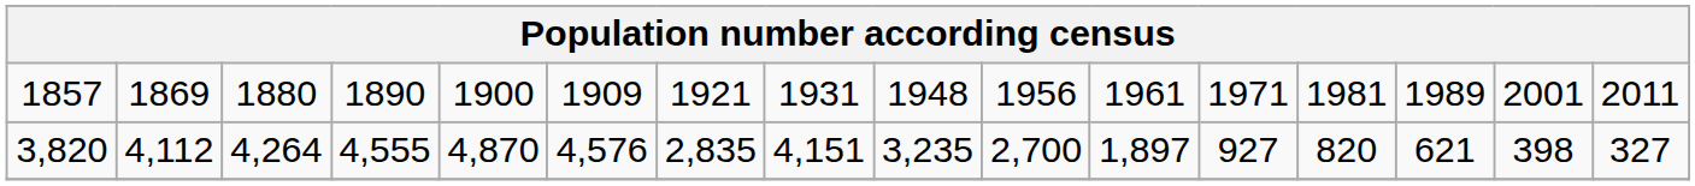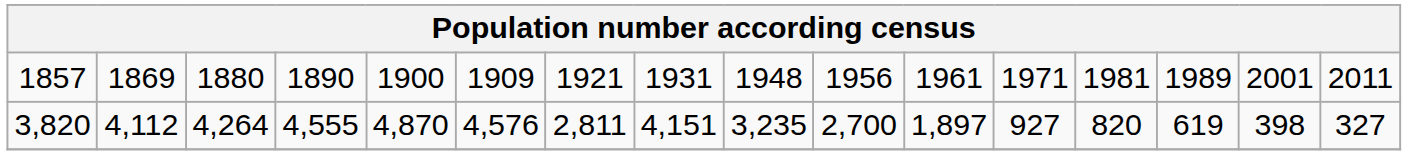 <table class="wikitable" style="margin: 0.5em auto; text-align: center;">
 <tr>
 <th colspan="16">Population number according census</th>
 </tr>
 <tr>
 <td>1857</td>
 <td>1869</td>
 <td>1880</td>
 <td>1890</td>
 <td>1900</td>
 <td>1909</td>
 <td>1921</td>
 <td>1931</td>
 <td>1948</td>
 <td>1956</td>
 <td>1961</td>
 <td>1971</td>
 <td>1981</td>
 <td>1989</td>
 <td>2001</td>
 <td>2011</td>
 </tr>
 <tr>
 <td>3,820</td>
 <td>4,112</td>
 <td>4,264</td>
 <td>4,555</td>
 <td>4,870</td>
 <td>4,576</td>
-<td>2,835</td>
+<td>2,811</td>
 <td>4,151</td>
 <td>3,235</td>
 <td>2,700</td>
 <td>1,897</td>
 <td>927</td>
 <td>820</td>
-<td>621</td>
+<td>619</td>
 <td>398</td>
 <td>327</td>
 </tr>
 <tr>
 </tr>
 </table>
